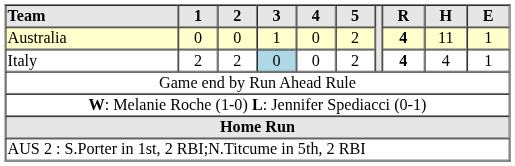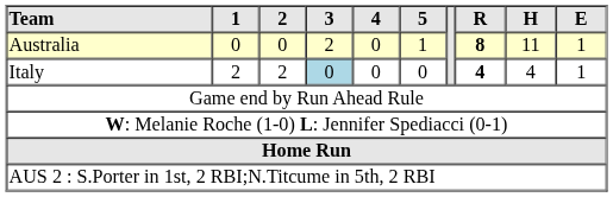 <table border=1 cellspacing=0 width=501 style="margin-left:3em;">
 <tr style="text-align:center; background-color:#e6e6e6;">
 <th align=left width=159>Team</th>
 <th width=33>1</th>
 <th width=33>2</th>
 <th width=33>3</th>
 <th width=33>4</th>
 <th width=33>5</th>
 <th rowspan="3" width=3></th>
 <th width=36>R</th>
 <th width=36>H</th>
 <th width=36>E</th>
 </tr>
 <tr style="text-align:center;" bgcolor="#ffffcc">
 <td align=left> Australia</td>
 <td>0</td>
 <td>0</td>
+<td>2</td>
+<td>0</td>
 <td>1</td>
-<td>0</td>
-<td>2</td>
-<td><strong>4</strong></td>
+<td><strong>8</strong></td>
 <td>11</td>
 <td>1</td>
 </tr>
 <tr style="text-align:center;">
 <td align=left> Italy</td>
 <td>2</td>
 <td>2</td>
 <td style="background: lightblue;">0</td>
 <td>0</td>
-<td>2</td>
+<td>0</td>
 <td><strong>4</strong></td>
 <td>4</td>
 <td>1</td>
 </tr>
 <tr style="text-align:center;">
 <td colspan=13>Game end by Run Ahead Rule</td>
 </tr>
 <tr style="text-align:center;">
 <td colspan=13><strong>W</strong>: Melanie Roche (1-0) <strong>L</strong>: Jennifer Spediacci (0-1)</td>
 </tr>
 <tr style="text-align:center; background-color:#e6e6e6;">
 <th colspan=13>Home Run</th>
 </tr>
 <tr style="text-align:left;">
 <td colspan=13>AUS 2 : S.Porter in 1st, 2 RBI;N.Titcume in 5th, 2 RBI</td>
 </tr>
 </table>
